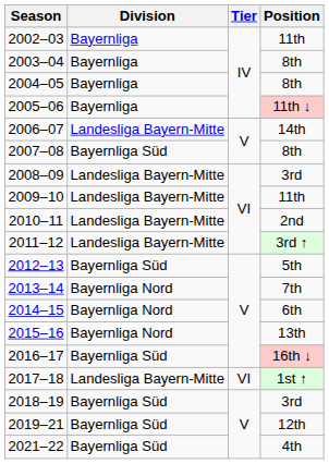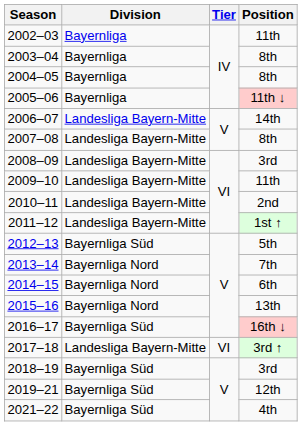 <table class="wikitable">
 <tr>
 <th>Season</th>
 <th>Division</th>
 <th><a href='#'>Tier</a></th>
 <th>Position</th>
 </tr>
 <tr align="center">
 <td>2002–03</td>
 <td align="left"><a href='#'>Bayernliga</a></td>
 <td rowspan=4>IV</td>
 <td>11th</td>
 </tr>
 <tr align="center">
 <td>2003–04</td>
 <td align="left">Bayernliga</td>
 <td>8th</td>
 </tr>
 <tr align="center">
 <td>2004–05</td>
 <td align="left">Bayernliga</td>
 <td>8th</td>
 </tr>
 <tr align="center">
 <td>2005–06</td>
 <td align="left">Bayernliga</td>
 <td bgcolor="#ffcccc">11th ↓</td>
 </tr>
 <tr align="center">
 <td>2006–07</td>
 <td align="left"><a href='#'>Landesliga Bayern-Mitte</a></td>
 <td rowspan=2>V</td>
 <td>14th</td>
 </tr>
 <tr align="center">
 <td>2007–08</td>
-<td align="left">Bayernliga Süd</td>
+<td align="left">Landesliga Bayern-Mitte</td>
 <td>8th</td>
 </tr>
 <tr align="center">
 <td>2008–09</td>
 <td align="left">Landesliga Bayern-Mitte</td>
 <td rowspan=4>VI</td>
 <td>3rd</td>
 </tr>
 <tr align="center">
 <td>2009–10</td>
 <td align="left">Landesliga Bayern-Mitte</td>
 <td>11th</td>
 </tr>
 <tr align="center">
 <td>2010–11</td>
 <td align="left">Landesliga Bayern-Mitte</td>
 <td>2nd</td>
 </tr>
 <tr align="center">
 <td>2011–12</td>
 <td align="left">Landesliga Bayern-Mitte</td>
-<td bgcolor="#ddffdd">3rd ↑</td>
+<td bgcolor="#ddffdd">1st ↑</td>
 </tr>
 <tr align="center">
 <td><a href='#'>2012–13</a></td>
 <td align="left">Bayernliga Süd</td>
 <td rowspan=5>V</td>
 <td>5th</td>
 </tr>
 <tr align="center">
 <td><a href='#'>2013–14</a></td>
 <td align="left">Bayernliga Nord</td>
 <td>7th</td>
 </tr>
 <tr align="center">
 <td><a href='#'>2014–15</a></td>
 <td align="left">Bayernliga Nord</td>
 <td>6th</td>
 </tr>
 <tr align="center">
 <td><a href='#'>2015–16</a></td>
 <td align="left">Bayernliga Nord</td>
 <td>13th</td>
 </tr>
 <tr align="center">
 <td>2016–17</td>
 <td align="left">Bayernliga Süd</td>
 <td bgcolor="#ffcccc">16th ↓</td>
 </tr>
 <tr align="center">
 <td>2017–18</td>
 <td align="left">Landesliga Bayern-Mitte</td>
 <td rowspan=1>VI</td>
-<td bgcolor="#ddffdd">1st ↑</td>
+<td bgcolor="#ddffdd">3rd ↑</td>
 </tr>
 <tr align="center">
 <td>2018–19</td>
 <td align="left">Bayernliga Süd</td>
 <td rowspan=4>V</td>
 <td>3rd</td>
 </tr>
 <tr align="center">
 <td>2019–21</td>
 <td align="left">Bayernliga Süd</td>
 <td>12th</td>
 </tr>
 <tr align="center">
 <td>2021–22</td>
 <td align="left">Bayernliga Süd</td>
 <td>4th</td>
 </tr>
 </table>
